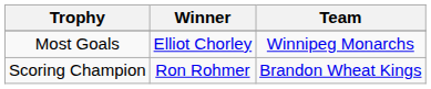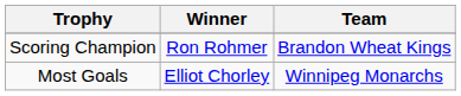 <table class="wikitable" style="text-align:center" border="1">
 <tr>
 <th>Trophy</th>
 <th>Winner</th>
 <th>Team</th>
 </tr>
 <tr align="center">
 </tr>
 <tr>
+<td>Scoring Champion</td>
+<td><a href='#'>Ron Rohmer</a></td>
+<td><a href='#'>Brandon Wheat Kings</a></td>
+</tr>
+<tr>
 <td>Most Goals</td>
 <td><a href='#'>Elliot Chorley</a></td>
 <td><a href='#'>Winnipeg Monarchs</a></td>
 </tr>
-<tr>
-<td>Scoring Champion</td>
-<td><a href='#'>Ron Rohmer</a></td>
-<td><a href='#'>Brandon Wheat Kings</a></td>
-</tr>
 </table>
